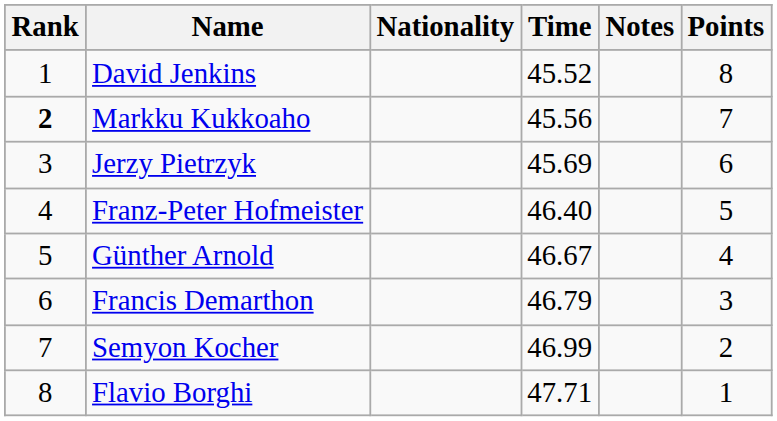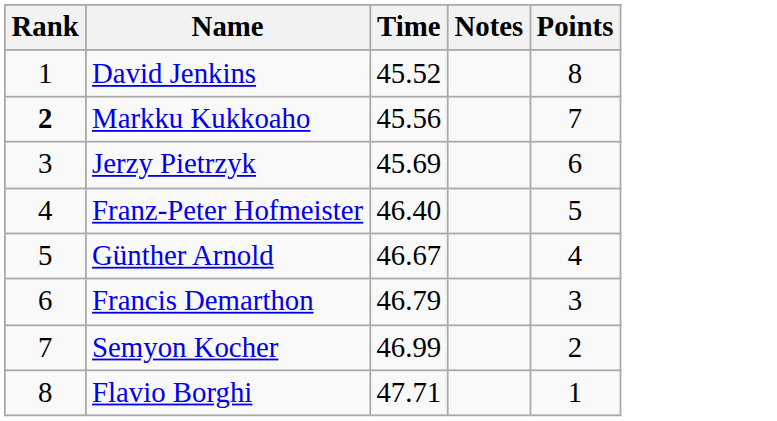 <table class="wikitable sortable" style="text-align:center">
 <tr>
 <th>Rank</th>
 <th>Name</th>
-<th>Nationality</th>
 <th>Time</th>
 <th>Notes</th>
 <th>Points</th>
 </tr>
 <tr>
 <td>1</td>
 <td align=left><a href='#'>David Jenkins</a></td>
-<td align=left></td>
 <td>45.52</td>
 <td></td>
 <td>8</td>
 </tr>
 <tr>
 <td><strong>2</strong></td>
 <td align=left><a href='#'>Markku Kukkoaho</a></td>
-<td align=left></td>
 <td>45.56</td>
 <td></td>
 <td>7</td>
 </tr>
 <tr>
 <td>3</td>
 <td align=left><a href='#'>Jerzy Pietrzyk</a></td>
-<td align=left></td>
 <td>45.69</td>
 <td></td>
 <td>6</td>
 </tr>
 <tr>
 <td>4</td>
 <td align=left><a href='#'>Franz-Peter Hofmeister</a></td>
-<td align=left></td>
 <td>46.40</td>
 <td></td>
 <td>5</td>
 </tr>
 <tr>
 <td>5</td>
 <td align=left><a href='#'>Günther Arnold</a></td>
-<td align=left></td>
 <td>46.67</td>
 <td></td>
 <td>4</td>
 </tr>
 <tr>
 <td>6</td>
 <td align=left><a href='#'>Francis Demarthon</a></td>
-<td align=left></td>
 <td>46.79</td>
 <td></td>
 <td>3</td>
 </tr>
 <tr>
 <td>7</td>
 <td align=left><a href='#'>Semyon Kocher</a></td>
-<td align=left></td>
 <td>46.99</td>
 <td></td>
 <td>2</td>
 </tr>
 <tr>
 <td>8</td>
 <td align=left><a href='#'>Flavio Borghi</a></td>
-<td align=left></td>
 <td>47.71</td>
 <td></td>
 <td>1</td>
 </tr>
 </table>
